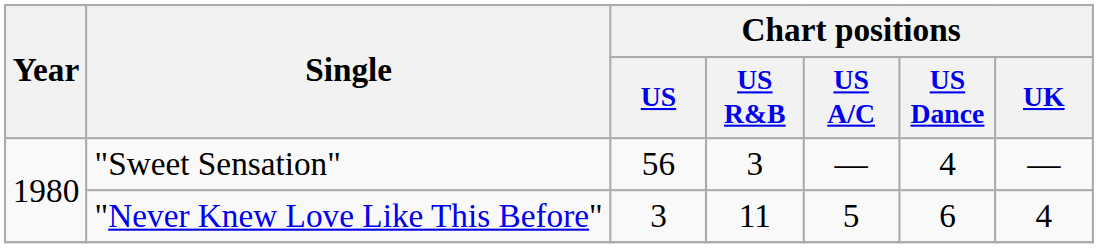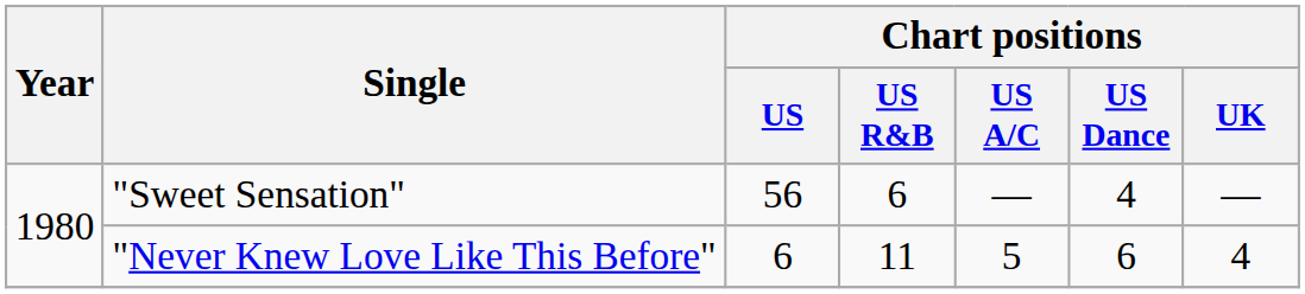 <table class="wikitable" style="text-align:center;">
 <tr>
 <th rowspan="2">Year</th>
 <th rowspan="2">Single</th>
 <th colspan="5">Chart positions</th>
 </tr>
 <tr style="font-size:smaller;">
 <th width="40"><a href='#'>US</a></th>
 <th width="40"><a href='#'>US<br>R&B</a></th>
 <th width="40"><a href='#'>US<br>A/C</a></th>
 <th width="40"><a href='#'>US Dance</a></th>
 <th width="40"><a href='#'>UK</a></th>
 </tr>
 <tr>
 <td rowspan="2">1980</td>
 <td align="left">"Sweet Sensation"</td>
 <td>56</td>
-<td>3</td>
+<td>6</td>
 <td>—</td>
 <td>4</td>
 <td>—</td>
 </tr>
 <tr>
 <td align="left">"<a href='#'>Never Knew Love Like This Before</a>"</td>
-<td>3</td>
+<td>6</td>
 <td>11</td>
 <td>5</td>
 <td>6</td>
 <td>4</td>
 </tr>
 <tr>
 </tr>
 </table>
